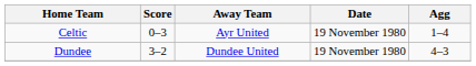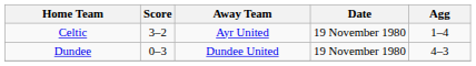 <table class="wikitable" style="text-align:center;">
 <tr>
 <th width=175>Home Team</th>
 <th width=20>Score</th>
 <th width=175>Away Team</th>
 <th width= 125>Date</th>
 <th width= 75>Agg</th>
 </tr>
 <tr>
 <td><a href='#'>Celtic</a></td>
-<td>0–3</td>
+<td>3–2</td>
 <td><a href='#'>Ayr United</a></td>
 <td>19 November 1980</td>
 <td>1–4</td>
 </tr>
 <tr>
 <td><a href='#'>Dundee</a></td>
-<td>3–2</td>
+<td>0–3</td>
 <td><a href='#'>Dundee United</a></td>
 <td>19 November 1980</td>
 <td>4–3</td>
 </tr>
 <tr>
 </tr>
 </table>
